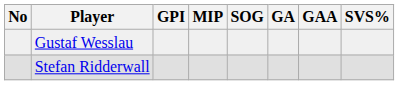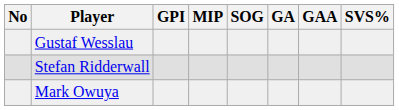 <table class="wikitable sortable">
 <tr>
 <th>No</th>
 <th>Player</th>
 <th>GPI</th>
 <th>MIP</th>
 <th>SOG</th>
 <th>GA</th>
 <th>GAA</th>
 <th>SVS%</th>
 </tr>
 <tr bgcolor="#f0f0f0">
 <td></td>
 <td> <a href='#'>Gustaf Wesslau</a></td>
 <td></td>
 <td></td>
 <td></td>
 <td></td>
 <td></td>
 <td></td>
 </tr>
 <tr bgcolor="#e0e0e0">
 <td></td>
 <td> <a href='#'>Stefan Ridderwall</a></td>
 <td></td>
 <td></td>
 <td></td>
 <td></td>
 <td></td>
 <td></td>
 </tr>
+<tr bgcolor="#f0f0f0">
+<td></td>
+<td> <a href='#'>Mark Owuya</a></td>
+<td></td>
+<td></td>
+<td></td>
+<td></td>
+<td></td>
+<td></td>
+</tr>
 </table>
